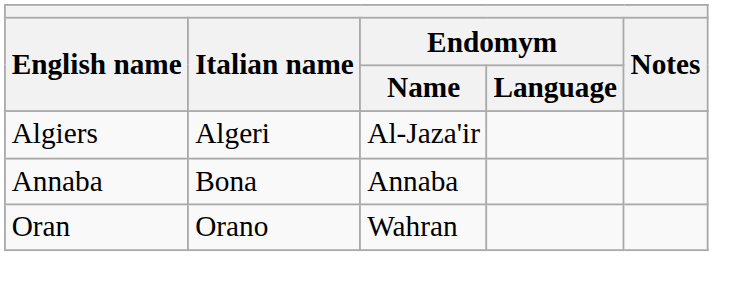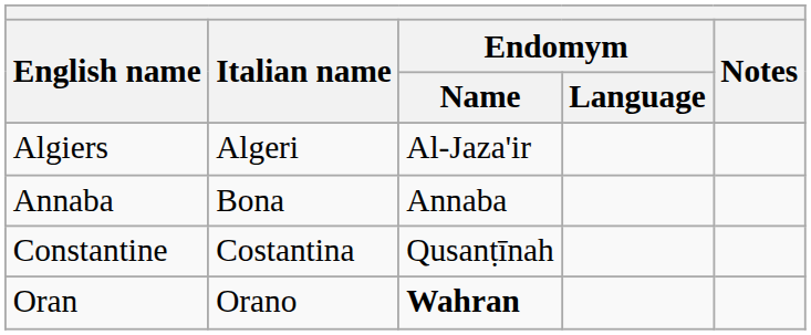 <table class="wikitable sortable">
 <tr>
 <th colspan="5"></th>
 </tr>
 <tr>
 <th rowspan="2">English name</th>
 <th rowspan="2">Italian name</th>
 <th colspan="2">Endomym</th>
 <th rowspan="2">Notes</th>
 </tr>
 <tr>
 <th>Name</th>
 <th>Language</th>
 </tr>
 <tr>
 <td>Algiers</td>
 <td>Algeri</td>
 <td>Al-Jaza'ir</td>
 <td></td>
 <td></td>
 </tr>
 <tr>
 <td>Annaba</td>
 <td>Bona</td>
 <td>Annaba</td>
 <td></td>
 <td></td>
 </tr>
 <tr>
+<td>Constantine</td>
+<td>Costantina</td>
+<td>Qusanṭīnah</td>
+<td></td>
+<td></td>
+</tr>
+<tr>
 <td>Oran</td>
 <td>Orano</td>
-<td>Wahran</td>
+<td><strong>Wahran</strong></td>
 <td></td>
 <td></td>
 </tr>
 </table>
